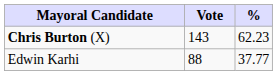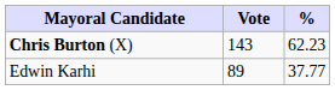 <table class="wikitable">
 <tr>
 <th style="background:#ddf; width:200px;">Mayoral Candidate</th>
 <th style="background:#ddf; width:50px;">Vote</th>
 <th style="background:#ddf; width:30px;">%</th>
 </tr>
 <tr>
 <td><strong>Chris Burton</strong> (X)</td>
 <td>143</td>
 <td>62.23</td>
 </tr>
 <tr>
 <td>Edwin Karhi</td>
-<td>88</td>
+<td>89</td>
 <td>37.77</td>
 </tr>
 </table>
